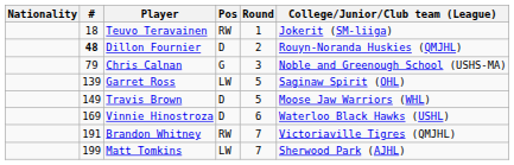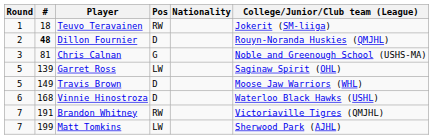 <table class="wikitable">
 <tr>
-<th>Nationality</th>
+<th>Round</th>
 <th>#</th>
 <th>Player</th>
 <th>Pos</th>
-<th>Round</th>
+<th>Nationality</th>
 <th>College/Junior/Club team (League)</th>
 </tr>
 <tr>
-<td></td>
+<td style="text-align:center">1</td>
 <td style="text-align:center">18</td>
 <td><a href='#'>Teuvo Teravainen</a></td>
 <td>RW</td>
-<td style="text-align:center">1</td>
+<td></td>
 <td><a href='#'>Jokerit</a> (<a href='#'>SM-liiga</a>)</td>
 </tr>
 <tr>
-<td></td>
+<td style="text-align:center">2</td>
 <td style="text-align:center"><strong>48</strong></td>
 <td><a href='#'>Dillon Fournier</a></td>
 <td>D</td>
-<td style="text-align:center">2</td>
+<td></td>
 <td><a href='#'>Rouyn-Noranda Huskies</a> (<a href='#'>QMJHL</a>)</td>
 </tr>
 <tr>
-<td></td>
-<td style="text-align:center">79</td>
+<td style="text-align:center">3</td>
+<td style="text-align:center">81</td>
 <td><a href='#'>Chris Calnan</a></td>
 <td>G</td>
-<td style="text-align:center">3</td>
+<td></td>
 <td><a href='#'>Noble and Greenough School</a> (USHS-MA)</td>
 </tr>
 <tr>
-<td></td>
+<td style="text-align:center">5</td>
 <td style="text-align:center">139</td>
 <td><a href='#'>Garret Ross</a></td>
 <td>LW</td>
-<td style="text-align:center">5</td>
+<td></td>
 <td><a href='#'>Saginaw Spirit</a> (<a href='#'>OHL</a>)</td>
 </tr>
 <tr>
-<td></td>
+<td style="text-align:center">5</td>
 <td style="text-align:center">149</td>
 <td><a href='#'>Travis Brown</a></td>
 <td>D</td>
-<td style="text-align:center">5</td>
+<td></td>
 <td><a href='#'>Moose Jaw Warriors</a> (<a href='#'>WHL</a>)</td>
 </tr>
 <tr>
-<td></td>
-<td style="text-align:center">169</td>
+<td style="text-align:center">6</td>
+<td style="text-align:center">168</td>
 <td><a href='#'>Vinnie Hinostroza</a></td>
 <td>D</td>
-<td style="text-align:center">6</td>
+<td></td>
 <td><a href='#'>Waterloo Black Hawks</a> (<a href='#'>USHL</a>)</td>
 </tr>
 <tr>
-<td></td>
+<td style="text-align:center">7</td>
 <td style="text-align:center">191</td>
 <td><a href='#'>Brandon Whitney</a></td>
 <td>RW</td>
-<td style="text-align:center">7</td>
+<td></td>
 <td><a href='#'>Victoriaville Tigres</a> (QMJHL)</td>
 </tr>
 <tr>
-<td></td>
+<td style="text-align:center">7</td>
 <td style="text-align:center">199</td>
 <td><a href='#'>Matt Tomkins</a></td>
 <td>LW</td>
-<td style="text-align:center">7</td>
+<td></td>
 <td><a href='#'>Sherwood Park</a> (<a href='#'>AJHL</a>)</td>
 </tr>
 </table>
